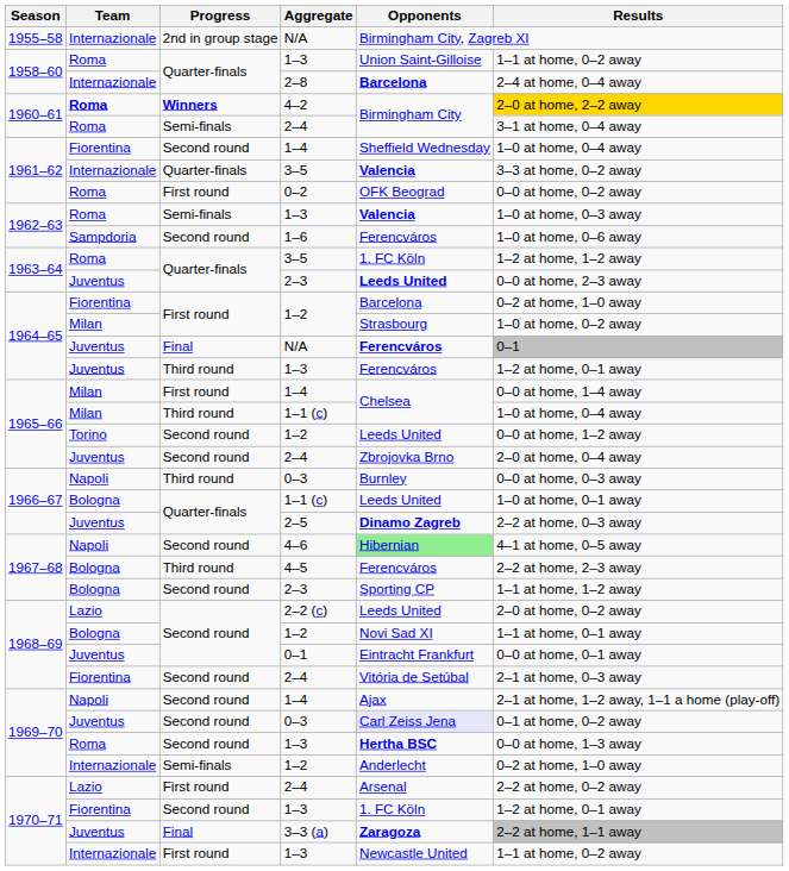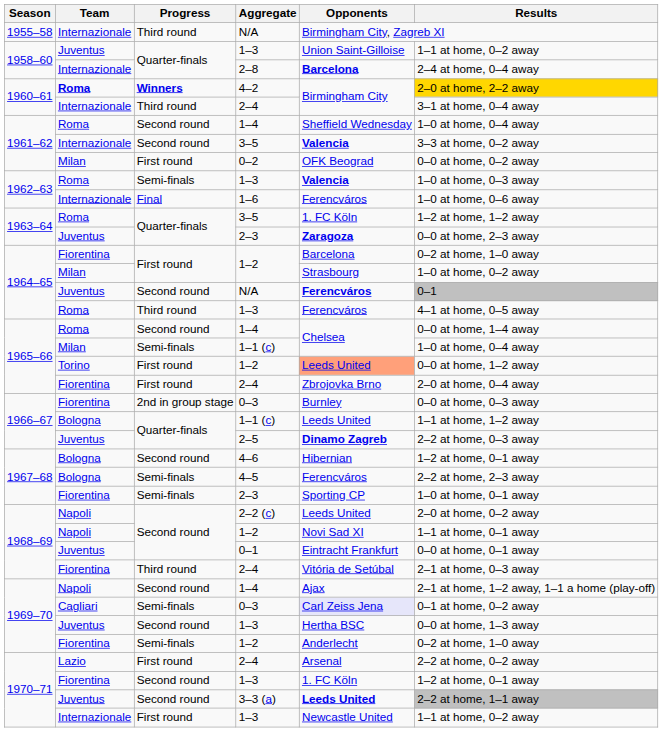 <table class="wikitable">
 <tr>
 <th>Season</th>
 <th>Team</th>
 <th>Progress</th>
 <th>Aggregate</th>
 <th>Opponents</th>
 <th>Results</th>
 </tr>
 <tr>
 <td rowspan="1"><a href='#'>1955–58</a></td>
 <td><a href='#'>Internazionale</a></td>
-<td>2nd in group stage</td>
+<td>Third round</td>
 <td>N/A</td>
 <td colspan="2"> <a href='#'>Birmingham City</a>,  <a href='#'>Zagreb XI</a></td>
 </tr>
 <tr>
 <td rowspan="2"><a href='#'>1958–60</a></td>
-<td><a href='#'>Roma</a></td>
+<td><a href='#'>Juventus</a></td>
 <td rowspan="2">Quarter-finals</td>
 <td>1–3</td>
 <td> <a href='#'>Union Saint-Gilloise</a></td>
 <td>1–1 at home, 0–2 away</td>
 </tr>
 <tr>
 <td><a href='#'>Internazionale</a></td>
 <td>2–8</td>
 <td> <strong><a href='#'>Barcelona</a></strong></td>
 <td>2–4 at home, 0–4 away</td>
 </tr>
 <tr>
 <td rowspan="2"><a href='#'>1960–61</a></td>
 <td><strong><a href='#'>Roma</a></strong></td>
 <td><strong><a href='#'>Winners</a></strong></td>
 <td>4–2</td>
 <td rowspan="2"> <a href='#'>Birmingham City</a></td>
 <td bgcolor=Gold>2–0 at home, 2–2 away</td>
 </tr>
 <tr>
-<td><a href='#'>Roma</a></td>
-<td>Semi-finals</td>
+<td><a href='#'>Internazionale</a></td>
+<td>Third round</td>
 <td>2–4</td>
 <td>3–1 at home, 0–4 away</td>
 </tr>
 <tr>
 <td rowspan="3"><a href='#'>1961–62</a></td>
-<td><a href='#'>Fiorentina</a></td>
+<td><a href='#'>Roma</a></td>
 <td>Second round</td>
 <td>1–4</td>
 <td> <a href='#'>Sheffield Wednesday</a></td>
 <td>1–0 at home, 0–4 away</td>
 </tr>
 <tr>
 <td><a href='#'>Internazionale</a></td>
-<td>Quarter-finals</td>
+<td>Second round</td>
 <td>3–5</td>
 <td> <strong><a href='#'>Valencia</a></strong></td>
 <td>3–3 at home, 0–2 away</td>
 </tr>
 <tr>
-<td><a href='#'>Roma</a></td>
+<td><a href='#'>Milan</a></td>
 <td>First round</td>
 <td>0–2</td>
 <td> <a href='#'>OFK Beograd</a></td>
 <td>0–0 at home, 0–2 away</td>
 </tr>
 <tr>
 <td rowspan="2"><a href='#'>1962–63</a></td>
 <td><a href='#'>Roma</a></td>
 <td>Semi-finals</td>
 <td>1–3</td>
 <td> <strong><a href='#'>Valencia</a></strong></td>
 <td>1–0 at home, 0–3 away</td>
 </tr>
 <tr>
-<td><a href='#'>Sampdoria</a></td>
-<td>Second round</td>
+<td><a href='#'>Internazionale</a></td>
+<td><a href='#'>Final</a></td>
 <td>1–6</td>
 <td> <a href='#'>Ferencváros</a></td>
 <td>1–0 at home, 0–6 away</td>
 </tr>
 <tr>
 <td rowspan="2"><a href='#'>1963–64</a></td>
 <td><a href='#'>Roma</a></td>
 <td rowspan="2">Quarter-finals</td>
 <td>3–5</td>
 <td> <a href='#'>1. FC Köln</a></td>
 <td>1–2 at home, 1–2 away</td>
 </tr>
 <tr>
 <td><a href='#'>Juventus</a></td>
 <td>2–3</td>
-<td><strong> <a href='#'>Leeds United</a></strong></td>
+<td> <strong><a href='#'>Zaragoza</a></strong></td>
 <td>0–0 at home, 2–3 away</td>
 </tr>
 <tr>
 <td rowspan="4"><a href='#'>1964–65</a></td>
 <td><a href='#'>Fiorentina</a></td>
 <td rowspan="2">First round</td>
 <td rowspan="2">1–2</td>
 <td> <a href='#'>Barcelona</a></td>
 <td>0–2 at home, 1–0 away</td>
 </tr>
 <tr>
 <td><a href='#'>Milan</a></td>
 <td> <a href='#'>Strasbourg</a></td>
 <td>1–0 at home, 0–2 away</td>
 </tr>
 <tr>
 <td><a href='#'>Juventus</a></td>
-<td><a href='#'>Final</a></td>
+<td>Second round</td>
 <td>N/A</td>
 <td> <strong><a href='#'>Ferencváros</a></strong></td>
 <td bgcolor=Silver>0–1</td>
 </tr>
 <tr>
-<td><a href='#'>Juventus</a></td>
+<td><a href='#'>Roma</a></td>
 <td>Third round</td>
 <td>1–3</td>
 <td> <a href='#'>Ferencváros</a></td>
-<td>1–2 at home, 0–1 away</td>
+<td>4–1 at home, 0–5 away</td>
 </tr>
 <tr>
 <td rowspan="4"><a href='#'>1965–66</a></td>
-<td><a href='#'>Milan</a></td>
-<td>First round</td>
+<td><a href='#'>Roma</a></td>
+<td>Second round</td>
 <td>1–4</td>
 <td rowspan="2"> <a href='#'>Chelsea</a></td>
 <td>0–0 at home, 1–4 away</td>
 </tr>
 <tr>
 <td><a href='#'>Milan</a></td>
-<td>Third round</td>
+<td>Semi-finals</td>
 <td>1–1 (<a href='#'>c</a>)</td>
 <td>1–0 at home, 0–4 away </td>
 </tr>
 <tr>
 <td><a href='#'>Torino</a></td>
-<td>Second round</td>
+<td>First round</td>
 <td>1–2</td>
-<td> <a href='#'>Leeds United</a></td>
+<td style="background: lightsalmon;"> <a href='#'>Leeds United</a></td>
 <td>0–0 at home, 1–2 away</td>
 </tr>
 <tr>
-<td><a href='#'>Juventus</a></td>
-<td>Second round</td>
+<td><a href='#'>Fiorentina</a></td>
+<td>First round</td>
 <td>2–4</td>
 <td> <a href='#'>Zbrojovka Brno</a></td>
 <td>2–0 at home, 0–4 away</td>
 </tr>
 <tr>
 <td rowspan="3"><a href='#'>1966–67</a></td>
-<td><a href='#'>Napoli</a></td>
-<td>Third round</td>
+<td><a href='#'>Fiorentina</a></td>
+<td>2nd in group stage</td>
 <td>0–3</td>
 <td> <a href='#'>Burnley</a></td>
 <td>0–0 at home, 0–3 away</td>
 </tr>
 <tr>
 <td><a href='#'>Bologna</a></td>
 <td rowspan="2">Quarter-finals</td>
 <td>1–1 (<a href='#'>c</a>)</td>
 <td> <a href='#'>Leeds United</a></td>
-<td>1–0 at home, 0–1 away</td>
+<td>1–1 at home, 1–2 away</td>
 </tr>
 <tr>
 <td><a href='#'>Juventus</a></td>
 <td>2–5</td>
 <td> <strong><a href='#'>Dinamo Zagreb</a></strong></td>
 <td>2–2 at home, 0–3 away</td>
 </tr>
 <tr>
 <td rowspan="3"><a href='#'>1967–68</a></td>
-<td><a href='#'>Napoli</a></td>
+<td><a href='#'>Bologna</a></td>
 <td>Second round</td>
 <td>4–6</td>
-<td style="background: lightgreen;"> <a href='#'>Hibernian</a></td>
-<td>4–1 at home, 0–5 away</td>
+<td> <a href='#'>Hibernian</a></td>
+<td>1–2 at home, 0–1 away</td>
 </tr>
 <tr>
 <td><a href='#'>Bologna</a></td>
-<td>Third round</td>
+<td>Semi-finals</td>
 <td>4–5</td>
 <td> <a href='#'>Ferencváros</a></td>
 <td>2–2 at home, 2–3 away</td>
 </tr>
 <tr>
-<td><a href='#'>Bologna</a></td>
-<td>Second round</td>
+<td><a href='#'>Fiorentina</a></td>
+<td>Semi-finals</td>
 <td>2–3</td>
 <td> <a href='#'>Sporting CP</a></td>
-<td>1–1 at home, 1–2 away</td>
+<td>1–0 at home, 0–1 away</td>
 </tr>
 <tr>
 <td rowspan="4"><a href='#'>1968–69</a></td>
-<td><a href='#'>Lazio</a></td>
+<td><a href='#'>Napoli</a></td>
 <td rowspan="3">Second round</td>
 <td>2–2 (<a href='#'>c</a>)</td>
 <td> <a href='#'>Leeds United</a></td>
 <td>2–0 at home, 0–2 away</td>
 </tr>
 <tr>
-<td><a href='#'>Bologna</a></td>
+<td><a href='#'>Napoli</a></td>
 <td>1–2</td>
 <td> <a href='#'>Novi Sad XI</a></td>
 <td>1–1 at home, 0–1 away</td>
 </tr>
 <tr>
 <td><a href='#'>Juventus</a></td>
 <td>0–1</td>
 <td> <a href='#'>Eintracht Frankfurt</a></td>
 <td>0–0 at home, 0–1 away </td>
 </tr>
 <tr>
 <td><a href='#'>Fiorentina</a></td>
-<td>Second round</td>
+<td>Third round</td>
 <td>2–4</td>
 <td> <a href='#'>Vitória de Setúbal</a></td>
 <td>2–1 at home, 0–3 away</td>
 </tr>
 <tr>
 <td rowspan="4"><a href='#'>1969–70</a></td>
 <td><a href='#'>Napoli</a></td>
 <td>Second round</td>
 <td>1–4</td>
 <td> <a href='#'>Ajax</a></td>
 <td>2–1 at home, 1–2 away, 1–1 a home (play-off) </td>
 </tr>
 <tr>
-<td><a href='#'>Juventus</a></td>
-<td>Second round</td>
+<td><a href='#'>Cagliari</a></td>
+<td>Semi-finals</td>
 <td>0–3</td>
 <td style="background: lavender;"> <a href='#'>Carl Zeiss Jena</a></td>
 <td>0–1 at home, 0–2 away</td>
 </tr>
 <tr>
-<td><a href='#'>Roma</a></td>
+<td><a href='#'>Juventus</a></td>
 <td>Second round</td>
 <td>1–3</td>
-<td><strong> <a href='#'>Hertha BSC</a></strong></td>
+<td> <a href='#'>Hertha BSC</a></td>
 <td>0–0 at home, 1–3 away</td>
 </tr>
 <tr>
-<td><a href='#'>Internazionale</a></td>
+<td><a href='#'>Fiorentina</a></td>
 <td>Semi-finals</td>
 <td>1–2</td>
 <td> <a href='#'>Anderlecht</a></td>
 <td>0–2 at home, 1–0 away</td>
 </tr>
 <tr>
 <td rowspan="4"><a href='#'>1970–71</a></td>
 <td><a href='#'>Lazio</a></td>
 <td>First round</td>
 <td>2–4</td>
 <td> <a href='#'>Arsenal</a></td>
 <td>2–2 at home, 0–2 away</td>
 </tr>
 <tr>
 <td><a href='#'>Fiorentina</a></td>
 <td>Second round</td>
 <td>1–3</td>
 <td> <a href='#'>1. FC Köln</a></td>
 <td>1–2 at home, 0–1 away</td>
 </tr>
 <tr>
 <td><a href='#'>Juventus</a></td>
-<td><a href='#'>Final</a></td>
+<td>Second round</td>
 <td>3–3 (<a href='#'>a</a>)</td>
-<td> <strong><a href='#'>Zaragoza</a></strong></td>
+<td><strong> <a href='#'>Leeds United</a></strong></td>
 <td bgcolor=Silver>2–2 at home, 1–1 away</td>
 </tr>
 <tr>
 <td><a href='#'>Internazionale</a></td>
 <td>First round</td>
 <td>1–3</td>
 <td> <a href='#'>Newcastle United</a></td>
 <td>1–1 at home, 0–2 away</td>
 </tr>
 </table>
